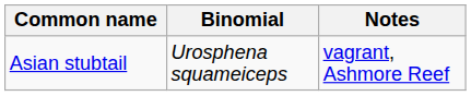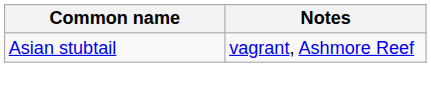 <table style="width:60%;" class="wikitable">
 <tr>
 <th width=35%>Common name</th>
-<th width=33%>Binomial</th>
 <th width=32%>Notes</th>
 </tr>
 <tr>
 <td><a href='#'>Asian stubtail</a></td>
-<td><em>Urosphena squameiceps</em></td>
 <td><a href='#'>vagrant</a>, <a href='#'>Ashmore Reef</a></td>
 </tr>
 </table>
